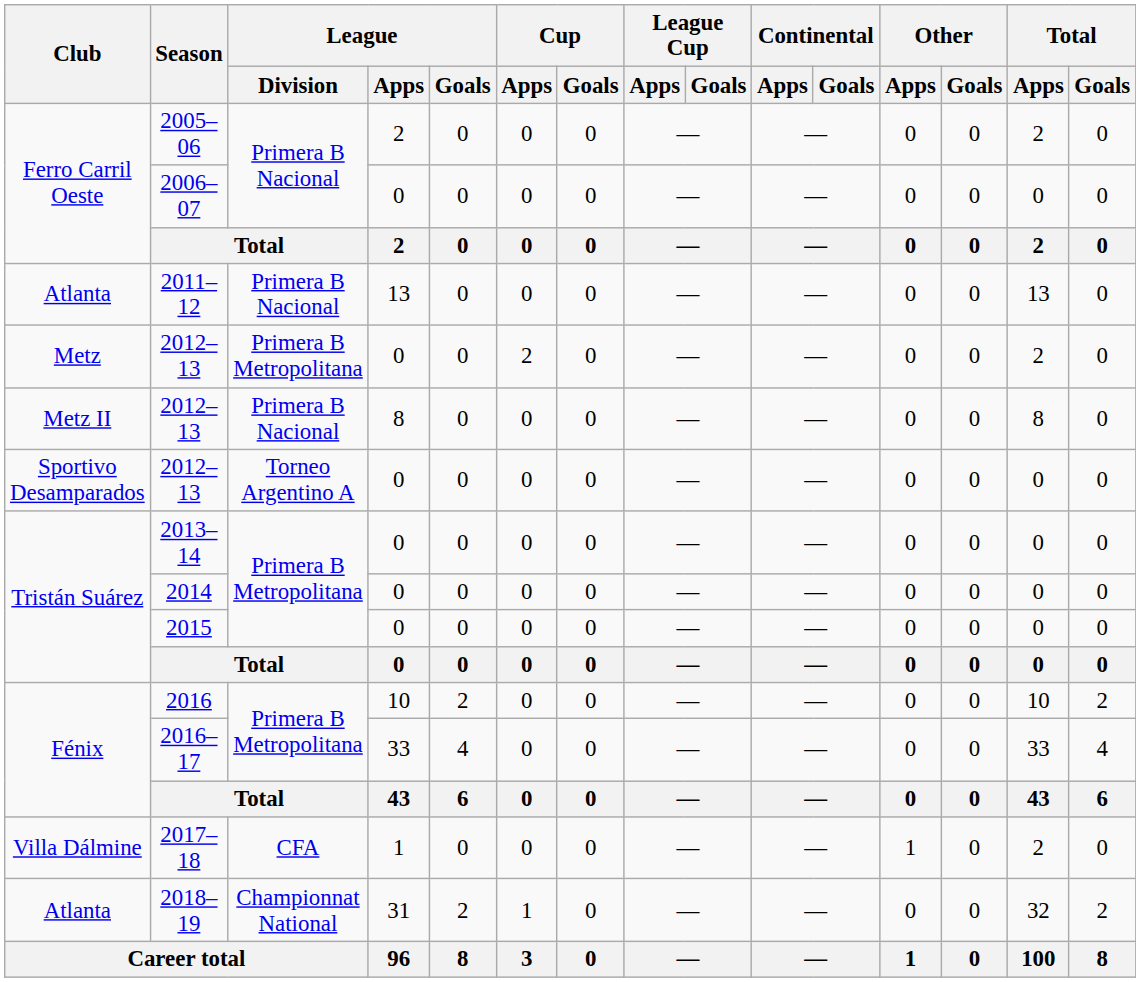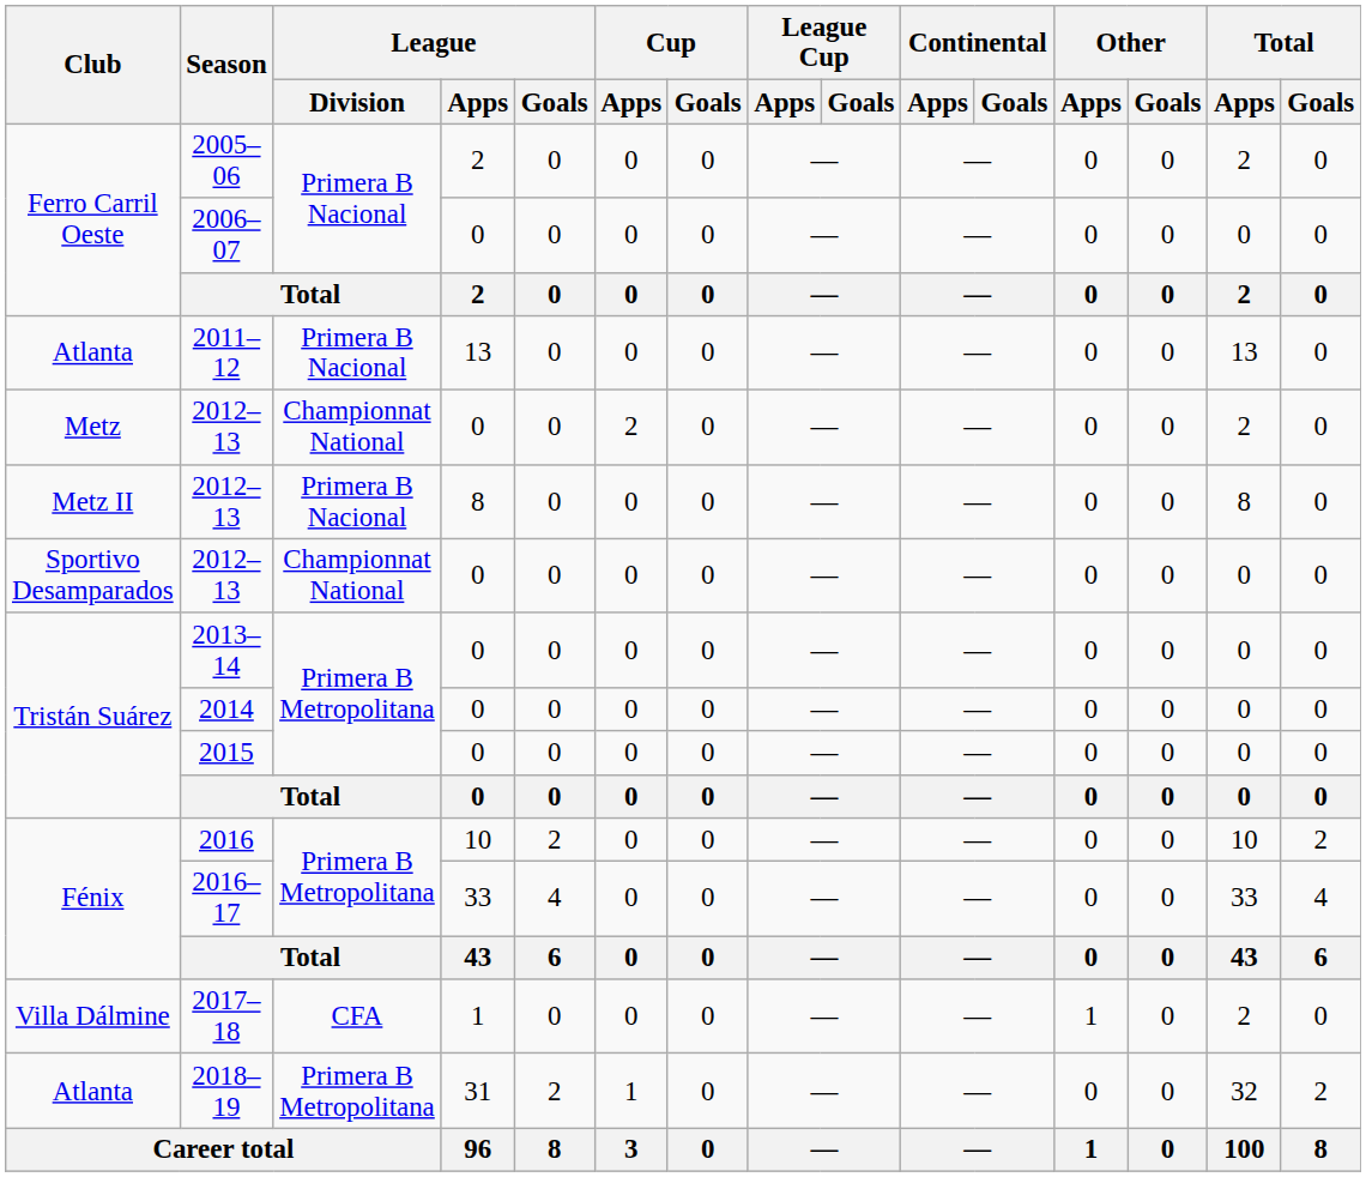 <table class="wikitable" style="text-align:center">
 <tr>
 <th rowspan="2">Club</th>
 <th rowspan="2">Season</th>
 <th colspan="3">League</th>
 <th colspan="2">Cup</th>
 <th colspan="2">League Cup</th>
 <th colspan="2">Continental</th>
 <th colspan="2">Other</th>
 <th colspan="2">Total</th>
 </tr>
 <tr>
 <th>Division</th>
 <th>Apps</th>
 <th>Goals</th>
 <th>Apps</th>
 <th>Goals</th>
 <th>Apps</th>
 <th>Goals</th>
 <th>Apps</th>
 <th>Goals</th>
 <th>Apps</th>
 <th>Goals</th>
 <th>Apps</th>
 <th>Goals</th>
 </tr>
 <tr>
 <td rowspan="3"><a href='#'>Ferro Carril Oeste</a></td>
 <td><a href='#'>2005–06</a></td>
 <td rowspan="2"><a href='#'>Primera B Nacional</a></td>
 <td>2</td>
 <td>0</td>
 <td>0</td>
 <td>0</td>
 <td colspan="2">—</td>
 <td colspan="2">—</td>
 <td>0</td>
 <td>0</td>
 <td>2</td>
 <td>0</td>
 </tr>
 <tr>
 <td><a href='#'>2006–07</a></td>
 <td>0</td>
 <td>0</td>
 <td>0</td>
 <td>0</td>
 <td colspan="2">—</td>
 <td colspan="2">—</td>
 <td>0</td>
 <td>0</td>
 <td>0</td>
 <td>0</td>
 </tr>
 <tr>
 <th colspan="2">Total</th>
 <th>2</th>
 <th>0</th>
 <th>0</th>
 <th>0</th>
 <th colspan="2">—</th>
 <th colspan="2">—</th>
 <th>0</th>
 <th>0</th>
 <th>2</th>
 <th>0</th>
 </tr>
 <tr>
 <td rowspan="1"><a href='#'>Atlanta</a></td>
 <td><a href='#'>2011–12</a></td>
 <td rowspan="1"><a href='#'>Primera B Nacional</a></td>
 <td>13</td>
 <td>0</td>
 <td>0</td>
 <td>0</td>
 <td colspan="2">—</td>
 <td colspan="2">—</td>
 <td>0</td>
 <td>0</td>
 <td>13</td>
 <td>0</td>
 </tr>
 <tr>
 <td rowspan="1"><a href='#'>Metz</a></td>
 <td><a href='#'>2012–13</a></td>
-<td rowspan="1"><a href='#'>Primera B Metropolitana</a></td>
+<td rowspan="1"><a href='#'>Championnat National</a></td>
 <td>0</td>
 <td>0</td>
 <td>2</td>
 <td>0</td>
 <td colspan="2">—</td>
 <td colspan="2">—</td>
 <td>0</td>
 <td>0</td>
 <td>2</td>
 <td>0</td>
 </tr>
 <tr>
 <td rowspan="1"><a href='#'>Metz II</a></td>
 <td><a href='#'>2012–13</a></td>
 <td rowspan="1"><a href='#'>Primera B Nacional</a></td>
 <td>8</td>
 <td>0</td>
 <td>0</td>
 <td>0</td>
 <td colspan="2">—</td>
 <td colspan="2">—</td>
 <td>0</td>
 <td>0</td>
 <td>8</td>
 <td>0</td>
 </tr>
 <tr>
 <td rowspan="1"><a href='#'>Sportivo Desamparados</a></td>
 <td><a href='#'>2012–13</a></td>
-<td rowspan="1"><a href='#'>Torneo Argentino A</a></td>
+<td rowspan="1"><a href='#'>Championnat National</a></td>
 <td>0</td>
 <td>0</td>
 <td>0</td>
 <td>0</td>
 <td colspan="2">—</td>
 <td colspan="2">—</td>
 <td>0</td>
 <td>0</td>
 <td>0</td>
 <td>0</td>
 </tr>
 <tr>
 <td rowspan="4"><a href='#'>Tristán Suárez</a></td>
 <td><a href='#'>2013–14</a></td>
 <td rowspan="3"><a href='#'>Primera B Metropolitana</a></td>
 <td>0</td>
 <td>0</td>
 <td>0</td>
 <td>0</td>
 <td colspan="2">—</td>
 <td colspan="2">—</td>
 <td>0</td>
 <td>0</td>
 <td>0</td>
 <td>0</td>
 </tr>
 <tr>
 <td><a href='#'>2014</a></td>
 <td>0</td>
 <td>0</td>
 <td>0</td>
 <td>0</td>
 <td colspan="2">—</td>
 <td colspan="2">—</td>
 <td>0</td>
 <td>0</td>
 <td>0</td>
 <td>0</td>
 </tr>
 <tr>
 <td><a href='#'>2015</a></td>
 <td>0</td>
 <td>0</td>
 <td>0</td>
 <td>0</td>
 <td colspan="2">—</td>
 <td colspan="2">—</td>
 <td>0</td>
 <td>0</td>
 <td>0</td>
 <td>0</td>
 </tr>
 <tr>
 <th colspan="2">Total</th>
 <th>0</th>
 <th>0</th>
 <th>0</th>
 <th>0</th>
 <th colspan="2">—</th>
 <th colspan="2">—</th>
 <th>0</th>
 <th>0</th>
 <th>0</th>
 <th>0</th>
 </tr>
 <tr>
 <td rowspan="3"><a href='#'>Fénix</a></td>
 <td><a href='#'>2016</a></td>
 <td rowspan="2"><a href='#'>Primera B Metropolitana</a></td>
 <td>10</td>
 <td>2</td>
 <td>0</td>
 <td>0</td>
 <td colspan="2">—</td>
 <td colspan="2">—</td>
 <td>0</td>
 <td>0</td>
 <td>10</td>
 <td>2</td>
 </tr>
 <tr>
 <td><a href='#'>2016–17</a></td>
 <td>33</td>
 <td>4</td>
 <td>0</td>
 <td>0</td>
 <td colspan="2">—</td>
 <td colspan="2">—</td>
 <td>0</td>
 <td>0</td>
 <td>33</td>
 <td>4</td>
 </tr>
 <tr>
 <th colspan="2">Total</th>
 <th>43</th>
 <th>6</th>
 <th>0</th>
 <th>0</th>
 <th colspan="2">—</th>
 <th colspan="2">—</th>
 <th>0</th>
 <th>0</th>
 <th>43</th>
 <th>6</th>
 </tr>
 <tr>
 <td rowspan="1"><a href='#'>Villa Dálmine</a></td>
 <td><a href='#'>2017–18</a></td>
 <td rowspan="1"><a href='#'>CFA</a></td>
 <td>1</td>
 <td>0</td>
 <td>0</td>
 <td>0</td>
 <td colspan="2">—</td>
 <td colspan="2">—</td>
 <td>1</td>
 <td>0</td>
 <td>2</td>
 <td>0</td>
 </tr>
 <tr>
 <td rowspan="1"><a href='#'>Atlanta</a></td>
 <td><a href='#'>2018–19</a></td>
-<td rowspan="1"><a href='#'>Championnat National</a></td>
+<td rowspan="1"><a href='#'>Primera B Metropolitana</a></td>
 <td>31</td>
 <td>2</td>
 <td>1</td>
 <td>0</td>
 <td colspan="2">—</td>
 <td colspan="2">—</td>
 <td>0</td>
 <td>0</td>
 <td>32</td>
 <td>2</td>
 </tr>
 <tr>
 <th colspan="3">Career total</th>
 <th>96</th>
 <th>8</th>
 <th>3</th>
 <th>0</th>
 <th colspan="2">—</th>
 <th colspan="2">—</th>
 <th>1</th>
 <th>0</th>
 <th>100</th>
 <th>8</th>
 </tr>
 </table>
